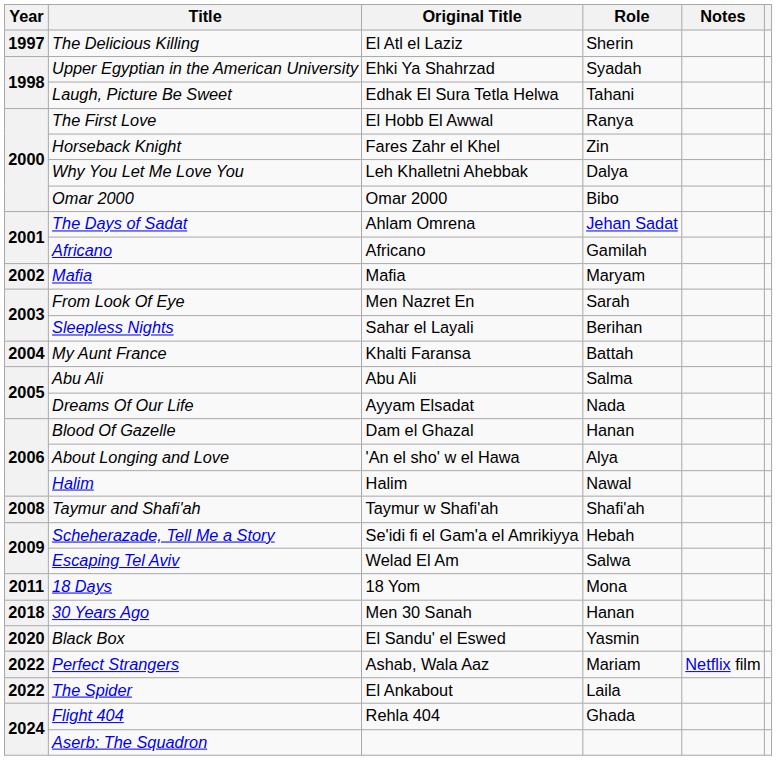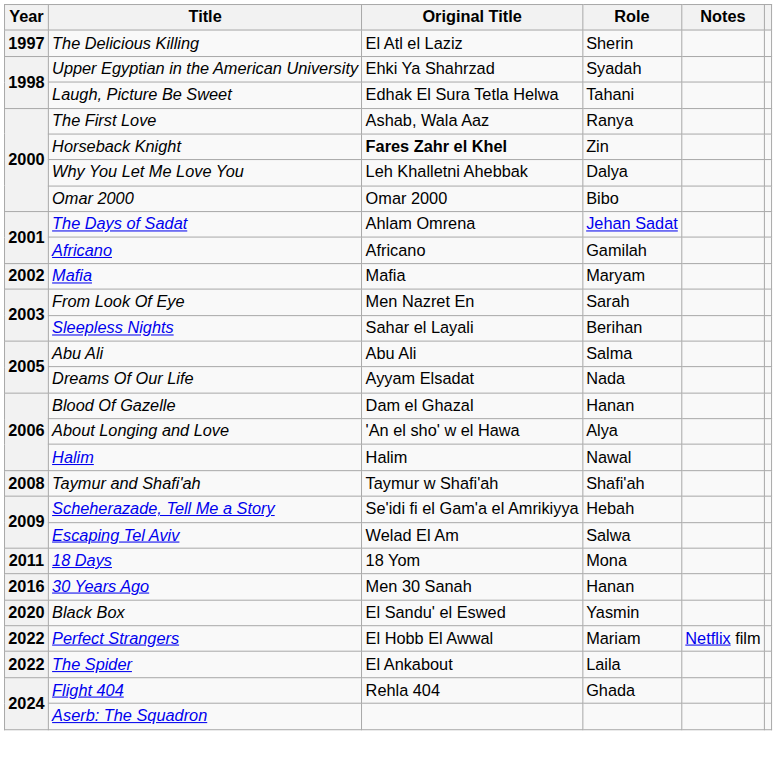 <table class="wikitable plainrowheaders sortable"  style=font-size:100%>
 <tr>
 <th scope="col">Year</th>
 <th scope="col">Title</th>
 <th scope="col">Original Title</th>
 <th scope="col">Role</th>
 <th scope="col" class="unsortable">Notes</th>
 <th scope="col" class="unsortable"></th>
 </tr>
 <tr>
 <th scope=row>1997</th>
 <td><em>The Delicious Killing</em></td>
 <td>El Atl el Laziz</td>
 <td>Sherin</td>
 <td></td>
 <td></td>
 </tr>
 <tr>
 <th scope=row rowspan="2">1998</th>
 <td><em>Upper Egyptian in the American University</em></td>
 <td>Ehki Ya Shahrzad</td>
 <td>Syadah</td>
 <td></td>
 </tr>
 <tr>
 <td><em>Laugh, Picture Be Sweet</em></td>
 <td>Edhak El Sura Tetla Helwa</td>
 <td>Tahani</td>
 <td></td>
 <td></td>
 </tr>
 <tr>
 <th scope=row rowspan="4">2000</th>
 <td><em>The First Love</em></td>
-<td>El Hobb El Awwal</td>
+<td>Ashab, Wala Aaz</td>
 <td>Ranya</td>
 <td></td>
 <td></td>
 </tr>
 <tr>
 <td><em>Horseback Knight</em></td>
-<td>Fares Zahr el Khel</td>
+<td><strong>Fares Zahr el Khel</strong></td>
 <td>Zin</td>
 <td></td>
 <td></td>
 </tr>
 <tr>
 <td><em>Why You Let Me Love You</em></td>
 <td>Leh Khalletni Ahebbak</td>
 <td>Dalya</td>
 <td></td>
 <td></td>
 </tr>
 <tr>
 <td><em>Omar 2000</em></td>
 <td>Omar 2000</td>
 <td>Bibo</td>
 <td></td>
 <td></td>
 </tr>
 <tr>
 <th scope=row rowspan="2">2001</th>
 <td><em><a href='#'>The Days of Sadat</a></em></td>
 <td>Ahlam Omrena</td>
 <td><a href='#'>Jehan Sadat</a></td>
 <td></td>
 <td></td>
 </tr>
 <tr>
 <td><em><a href='#'>Africano</a></em></td>
 <td>Africano</td>
 <td>Gamilah</td>
 <td></td>
 <td></td>
 </tr>
 <tr>
 <th scope=row>2002</th>
 <td><em><a href='#'>Mafia</a></em></td>
 <td>Mafia</td>
 <td>Maryam</td>
 <td></td>
 <td></td>
 </tr>
 <tr>
 <th scope=row rowspan="2">2003</th>
 <td><em>From Look Of Eye</em></td>
 <td>Men Nazret En</td>
 <td>Sarah</td>
 <td></td>
 <td></td>
 </tr>
 <tr>
 <td><em><a href='#'>Sleepless Nights</a></em></td>
 <td>Sahar el Layali</td>
 <td>Berihan</td>
-<td></td>
-<td></td>
-</tr>
-<tr>
-<th scope=row>2004</th>
-<td><em>My Aunt France</em></td>
-<td>Khalti Faransa</td>
-<td>Battah</td>
 <td></td>
 <td></td>
 </tr>
 <tr>
 <th scope=row rowspan="2">2005</th>
 <td><em>Abu Ali</em></td>
 <td>Abu Ali</td>
 <td>Salma</td>
 <td></td>
 <td></td>
 </tr>
 <tr>
 <td><em>Dreams Of Our Life</em></td>
 <td>Ayyam Elsadat</td>
 <td>Nada</td>
 <td></td>
 <td></td>
 </tr>
 <tr>
 <th scope=row rowspan="3">2006</th>
 <td><em>Blood Of Gazelle</em></td>
 <td>Dam el Ghazal</td>
 <td>Hanan</td>
 <td></td>
 <td></td>
 </tr>
 <tr>
 <td><em>About Longing and Love</em></td>
 <td>'An el sho' w el Hawa</td>
 <td>Alya</td>
 <td></td>
 <td></td>
 </tr>
 <tr>
 <td><em><a href='#'>Halim</a></em></td>
 <td>Halim</td>
 <td>Nawal</td>
 <td></td>
 <td></td>
 </tr>
 <tr>
 <th scope=row>2008</th>
 <td><em>Taymur and Shafi'ah</em></td>
 <td>Taymur w Shafi'ah</td>
 <td>Shafi'ah</td>
 <td></td>
 <td></td>
 </tr>
 <tr>
 <th scope=row rowspan="2">2009</th>
 <td><em><a href='#'>Scheherazade, Tell Me a Story</a></em></td>
 <td>Se'idi fi el Gam'a el Amrikiyya</td>
 <td>Hebah</td>
 <td></td>
 <td></td>
 </tr>
 <tr>
 <td><em><a href='#'>Escaping Tel Aviv</a></em></td>
 <td>Welad El Am</td>
 <td>Salwa</td>
 <td></td>
 <td></td>
 </tr>
 <tr>
 <th scope=row>2011</th>
 <td><em><a href='#'>18 Days</a></em></td>
 <td>18 Yom</td>
 <td>Mona</td>
 <td></td>
 <td></td>
 </tr>
 <tr>
-<th scope=row>2018</th>
+<th scope=row>2016</th>
 <td><em><a href='#'>30 Years Ago</a></em></td>
 <td>Men 30 Sanah</td>
 <td>Hanan</td>
 <td></td>
 <td></td>
 </tr>
 <tr>
 <th scope=row>2020</th>
 <td><em>Black Box</em></td>
 <td>El Sandu' el Eswed</td>
 <td>Yasmin</td>
 <td></td>
 <td></td>
 </tr>
 <tr>
 <th scope=row>2022</th>
 <td><em><a href='#'>Perfect Strangers</a></em></td>
-<td>Ashab, Wala Aaz</td>
+<td>El Hobb El Awwal</td>
 <td>Mariam</td>
 <td><a href='#'>Netflix</a> film</td>
 <td></td>
 </tr>
 <tr>
 <th scope=row>2022</th>
 <td><em><a href='#'>The Spider</a></em></td>
 <td>El Ankabout</td>
 <td>Laila</td>
 <td></td>
 <td></td>
 </tr>
 <tr>
 <th scope=row rowspan="2">2024</th>
 <td><em><a href='#'>Flight 404</a></em></td>
 <td>Rehla 404</td>
 <td>Ghada</td>
 <td></td>
 <td></td>
 </tr>
 <tr>
 <td><em><a href='#'>Aserb: The Squadron</a></em></td>
 <td></td>
 <td></td>
 <td></td>
 </tr>
 </table>
